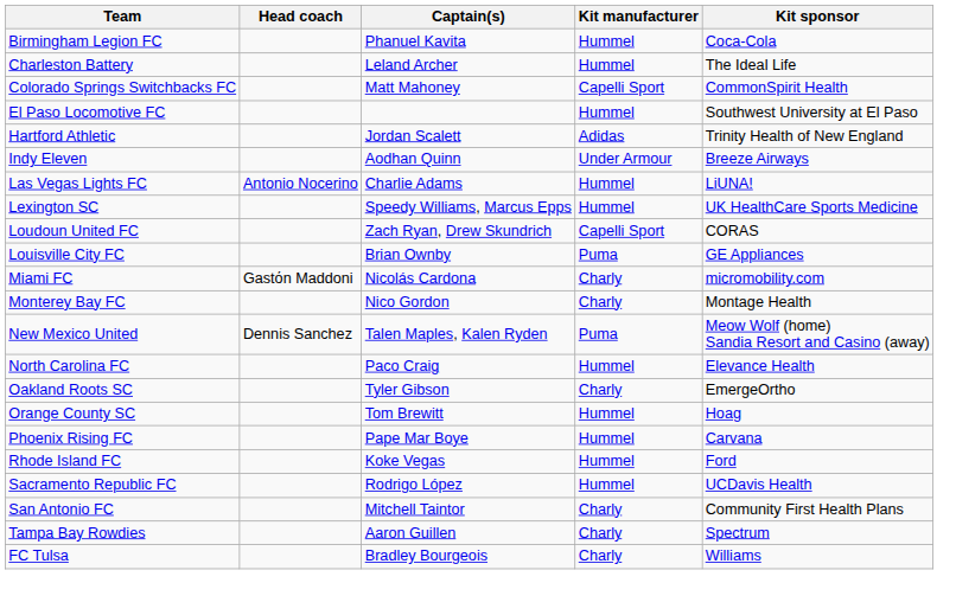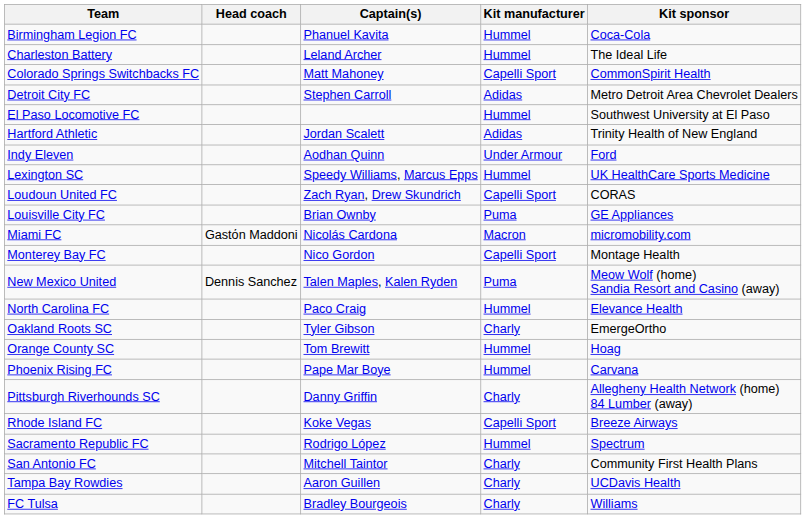 <table class="wikitable sortable" style="text-align: left;">
 <tr>
 <th>Team</th>
 <th>Head coach</th>
 <th>Captain(s)</th>
 <th>Kit manufacturer</th>
 <th>Kit sponsor</th>
 </tr>
 <tr>
 <td><a href='#'>Birmingham Legion FC</a></td>
 <td> </td>
 <td><a href='#'>Phanuel Kavita</a></td>
 <td><a href='#'>Hummel</a></td>
 <td><a href='#'>Coca-Cola</a></td>
 </tr>
 <tr>
 <td><a href='#'>Charleston Battery</a></td>
 <td> </td>
 <td><a href='#'>Leland Archer</a></td>
 <td><a href='#'>Hummel</a></td>
 <td>The Ideal Life</td>
 </tr>
 <tr>
 <td><a href='#'>Colorado Springs Switchbacks FC</a></td>
 <td> </td>
 <td><a href='#'>Matt Mahoney</a></td>
 <td><a href='#'>Capelli Sport</a></td>
 <td><a href='#'>CommonSpirit Health</a></td>
 </tr>
 <tr>
+<td><a href='#'>Detroit City FC</a></td>
+<td>  </td>
+<td><a href='#'>Stephen Carroll</a></td>
+<td><a href='#'>Adidas</a></td>
+<td>Metro Detroit Area Chevrolet Dealers</td>
+</tr>
+<tr>
 <td><a href='#'>El Paso Locomotive FC</a></td>
 <td>  </td>
 <td></td>
 <td><a href='#'>Hummel</a></td>
 <td>Southwest University at El Paso</td>
 </tr>
 <tr>
 <td><a href='#'>Hartford Athletic</a></td>
 <td> </td>
 <td><a href='#'>Jordan Scalett</a></td>
 <td><a href='#'>Adidas</a></td>
 <td>Trinity Health of New England</td>
 </tr>
 <tr>
 <td><a href='#'>Indy Eleven</a></td>
 <td> </td>
 <td><a href='#'>Aodhan Quinn</a></td>
 <td><a href='#'>Under Armour</a></td>
-<td><a href='#'>Breeze Airways</a></td>
-</tr>
-<tr>
-<td><a href='#'>Las Vegas Lights FC</a></td>
-<td> <a href='#'>Antonio Nocerino</a></td>
-<td><a href='#'>Charlie Adams</a></td>
-<td><a href='#'>Hummel</a></td>
-<td><a href='#'>LiUNA!</a></td>
+<td><a href='#'>Ford</a></td>
 </tr>
 <tr>
 <td><a href='#'>Lexington SC</a></td>
 <td> </td>
 <td><a href='#'>Speedy Williams</a>, <a href='#'>Marcus Epps</a></td>
 <td><a href='#'>Hummel</a></td>
 <td><a href='#'>UK HealthCare Sports Medicine</a></td>
 </tr>
 <tr>
 <td><a href='#'>Loudoun United FC</a></td>
 <td> </td>
 <td><a href='#'>Zach Ryan</a>, <a href='#'>Drew Skundrich</a></td>
 <td><a href='#'>Capelli Sport</a></td>
 <td>CORAS</td>
 </tr>
 <tr>
 <td><a href='#'>Louisville City FC</a></td>
 <td> </td>
 <td><a href='#'>Brian Ownby</a></td>
 <td><a href='#'>Puma</a></td>
 <td><a href='#'>GE Appliances</a></td>
 </tr>
 <tr>
 <td><a href='#'>Miami FC</a></td>
 <td> Gastόn Maddoni</td>
 <td><a href='#'>Nicolás Cardona</a></td>
-<td><a href='#'>Charly</a></td>
+<td><a href='#'>Macron</a></td>
 <td><a href='#'>micromobility.com</a></td>
 </tr>
 <tr>
 <td><a href='#'>Monterey Bay FC</a></td>
 <td> </td>
 <td><a href='#'>Nico Gordon</a></td>
-<td><a href='#'>Charly</a></td>
+<td><a href='#'>Capelli Sport</a></td>
 <td>Montage Health</td>
 </tr>
 <tr>
 <td><a href='#'>New Mexico United</a></td>
 <td> Dennis Sanchez</td>
 <td><a href='#'>Talen Maples</a>, <a href='#'>Kalen Ryden</a></td>
 <td><a href='#'>Puma</a></td>
 <td><a href='#'>Meow Wolf</a> (home)<br><a href='#'>Sandia Resort and Casino</a> (away)</td>
 </tr>
 <tr>
 <td><a href='#'>North Carolina FC</a></td>
 <td> </td>
 <td><a href='#'>Paco Craig</a></td>
 <td><a href='#'>Hummel</a></td>
 <td><a href='#'>Elevance Health</a></td>
 </tr>
 <tr>
 <td><a href='#'>Oakland Roots SC</a></td>
 <td> </td>
 <td><a href='#'>Tyler Gibson</a></td>
 <td><a href='#'>Charly</a></td>
 <td>EmergeOrtho</td>
 </tr>
 <tr>
 <td><a href='#'>Orange County SC</a></td>
 <td> </td>
 <td><a href='#'>Tom Brewitt</a></td>
 <td><a href='#'>Hummel</a></td>
 <td><a href='#'>Hoag</a></td>
 </tr>
 <tr>
 <td><a href='#'>Phoenix Rising FC</a></td>
 <td> </td>
 <td><a href='#'>Pape Mar Boye</a></td>
 <td><a href='#'>Hummel</a></td>
 <td><a href='#'>Carvana</a></td>
 </tr>
 <tr>
+<td><a href='#'>Pittsburgh Riverhounds SC</a></td>
+<td> </td>
+<td><a href='#'>Danny Griffin</a></td>
+<td><a href='#'>Charly</a></td>
+<td><a href='#'>Allegheny Health Network</a> (home)<br><a href='#'>84 Lumber</a> (away)</td>
+</tr>
+<tr>
 <td><a href='#'>Rhode Island FC</a></td>
 <td> </td>
 <td><a href='#'>Koke Vegas</a></td>
-<td><a href='#'>Hummel</a></td>
-<td><a href='#'>Ford</a></td>
+<td><a href='#'>Capelli Sport</a></td>
+<td><a href='#'>Breeze Airways</a></td>
 </tr>
 <tr>
 <td><a href='#'>Sacramento Republic FC</a></td>
 <td> </td>
 <td><a href='#'>Rodrigo López</a></td>
 <td><a href='#'>Hummel</a></td>
-<td><a href='#'>UCDavis Health</a></td>
+<td><a href='#'>Spectrum</a></td>
 </tr>
 <tr>
 <td><a href='#'>San Antonio FC</a></td>
 <td> </td>
 <td><a href='#'>Mitchell Taintor</a></td>
 <td><a href='#'>Charly</a></td>
 <td>Community First Health Plans</td>
 </tr>
 <tr>
 <td><a href='#'>Tampa Bay Rowdies</a></td>
 <td> </td>
 <td><a href='#'>Aaron Guillen</a></td>
 <td><a href='#'>Charly</a></td>
-<td><a href='#'>Spectrum</a></td>
+<td><a href='#'>UCDavis Health</a></td>
 </tr>
 <tr>
 <td><a href='#'>FC Tulsa</a></td>
 <td> </td>
 <td><a href='#'>Bradley Bourgeois</a></td>
 <td><a href='#'>Charly</a></td>
 <td><a href='#'>Williams</a></td>
 </tr>
 </table>
